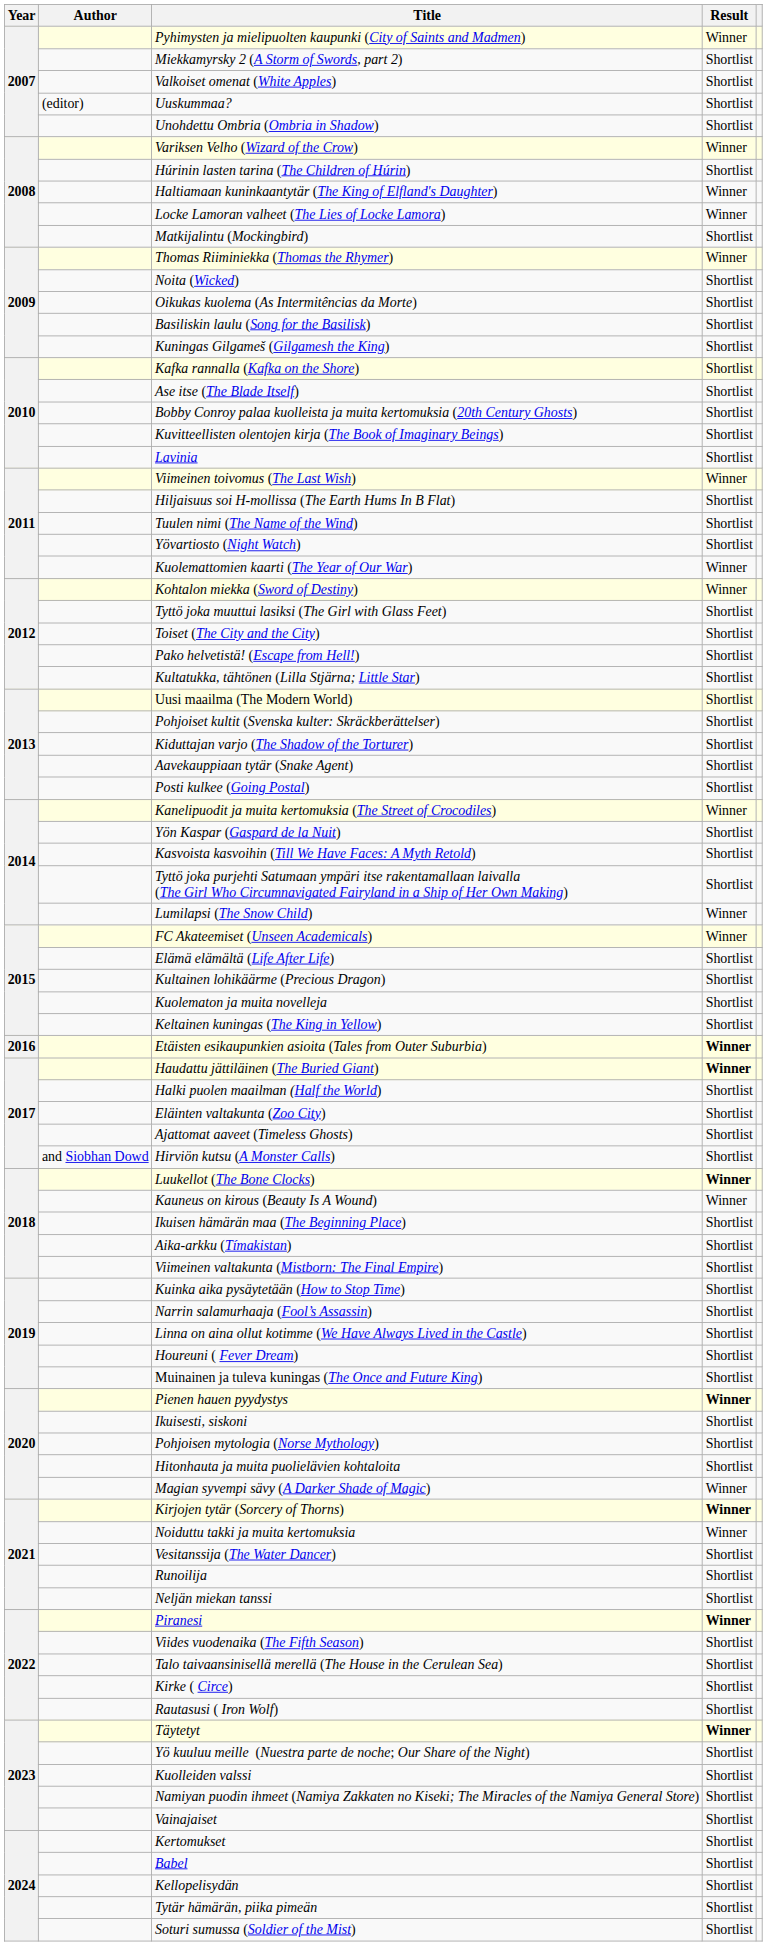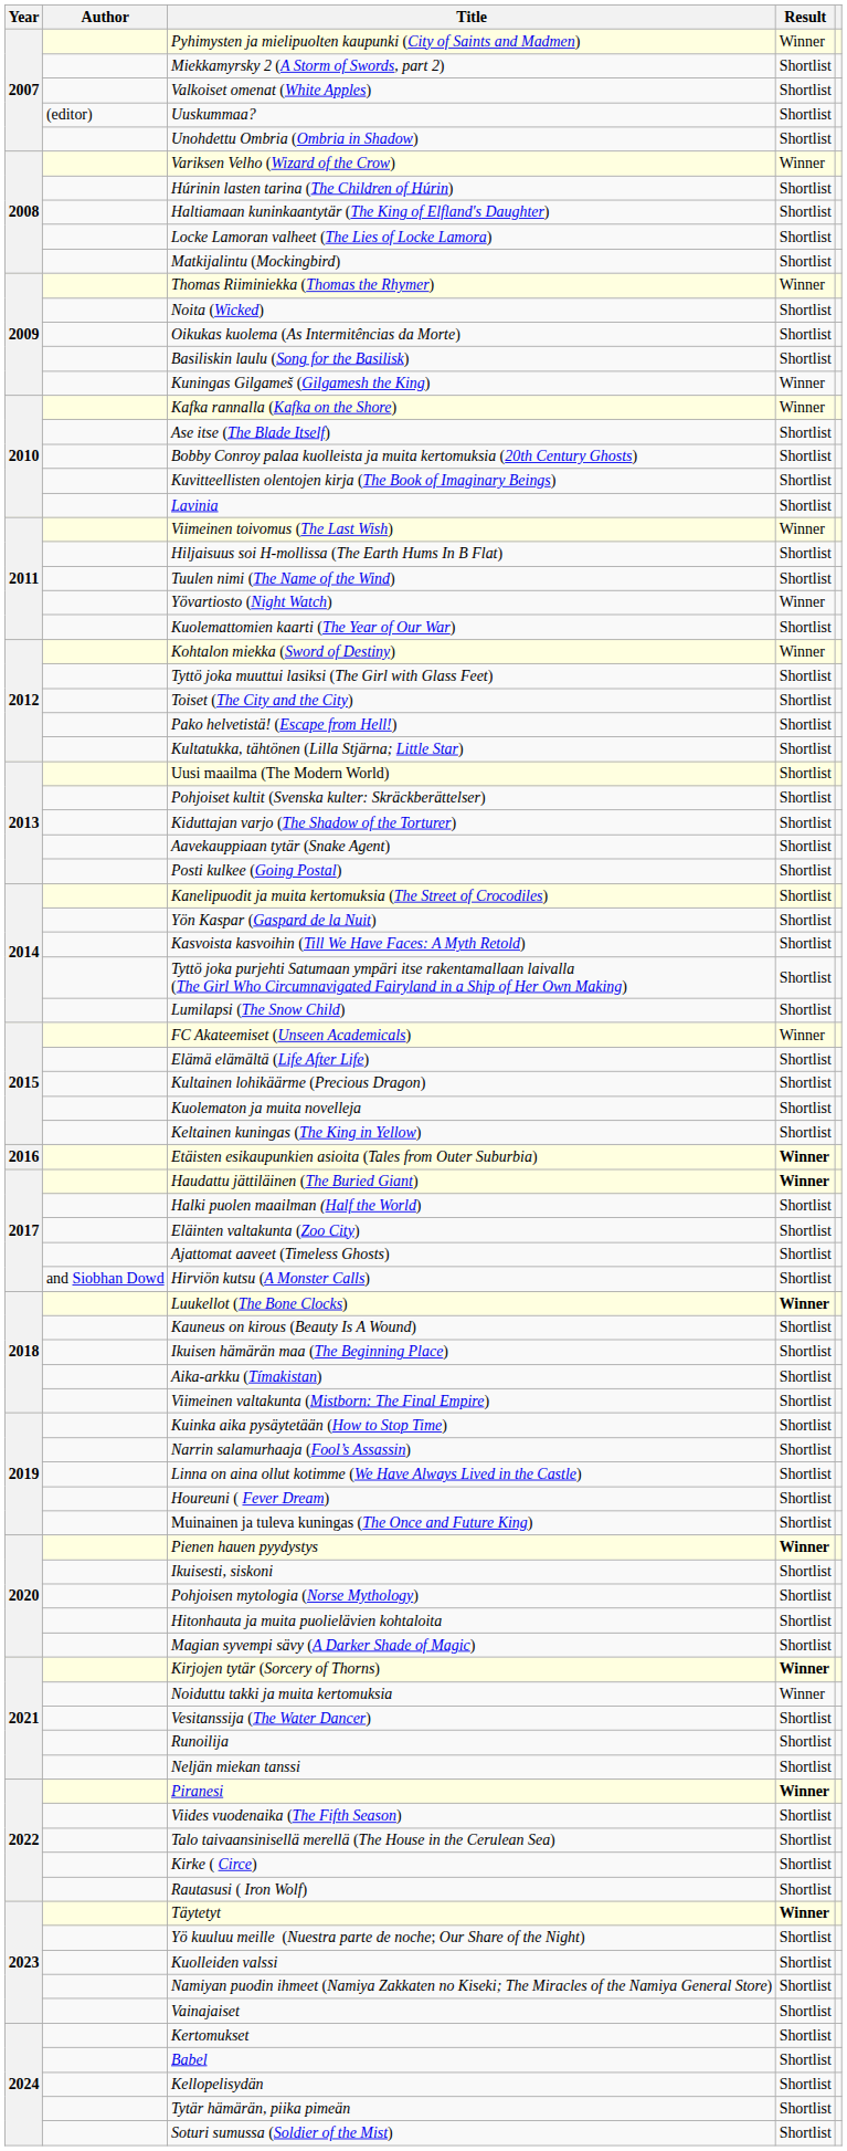 <table class="wikitable sortable mw-collapsible">
 <tr>
 <th>Year</th>
 <th>Author</th>
 <th>Title</th>
 <th>Result</th>
 <th></th>
 </tr>
 <tr style="background:lightyellow">
 <th rowspan="5">2007</th>
 <td></td>
 <td><em>Pyhimysten ja mielipuolten kaupunki</em> (<em><a href='#'>City of Saints and Madmen</a></em>)</td>
 <td>Winner</td>
 <td></td>
 </tr>
 <tr>
 <td></td>
 <td><em>Miekkamyrsky 2</em> (<em><a href='#'>A Storm of Swords</a>,  part 2</em>)</td>
 <td>Shortlist</td>
 <td></td>
 </tr>
 <tr>
 <td></td>
 <td><em>Valkoiset omenat</em> (<em><a href='#'>White Apples</a></em>)</td>
 <td>Shortlist</td>
 <td></td>
 </tr>
 <tr>
 <td> (editor)</td>
 <td><em>Uuskummaa?</em></td>
 <td>Shortlist</td>
 <td></td>
 </tr>
 <tr>
 <td></td>
 <td><em>Unohdettu Ombria</em> (<em><a href='#'>Ombria in Shadow</a></em>)</td>
 <td>Shortlist</td>
 <td></td>
 </tr>
 <tr style="background:lightyellow">
 <th rowspan="5">2008</th>
 <td></td>
 <td><em>Variksen Velho</em> (<em><a href='#'>Wizard of the Crow</a></em>)</td>
 <td>Winner</td>
 <td></td>
 </tr>
 <tr>
 <td></td>
 <td><em>Húrinin lasten tarina</em> (<em><a href='#'>The Children of Húrin</a></em>)</td>
 <td>Shortlist</td>
 <td></td>
 </tr>
 <tr>
 <td></td>
 <td><em>Haltiamaan kuninkaantytär</em> (<em><a href='#'>The King of Elfland's Daughter</a></em>)</td>
-<td>Winner</td>
+<td>Shortlist</td>
 <td></td>
 </tr>
 <tr>
 <td></td>
 <td><em>Locke Lamoran valheet</em> (<em><a href='#'>The Lies of Locke Lamora</a></em>)</td>
-<td>Winner</td>
+<td>Shortlist</td>
 <td></td>
 </tr>
 <tr>
 <td></td>
 <td><em>Matkijalintu</em> (<em>Mockingbird</em>)</td>
 <td>Shortlist</td>
 <td></td>
 </tr>
 <tr style="background:lightyellow">
 <th rowspan="5">2009</th>
 <td></td>
 <td><em>Thomas Riiminiekka</em> (<em><a href='#'>Thomas the Rhymer</a></em>)</td>
 <td>Winner</td>
 <td></td>
 </tr>
 <tr>
 <td></td>
 <td><em>Noita</em> (<em><a href='#'>Wicked</a></em>)</td>
 <td>Shortlist</td>
 <td></td>
 </tr>
 <tr>
 <td></td>
 <td><em>Oikukas kuolema</em> (<em>As Intermitências da Morte</em>)</td>
 <td>Shortlist</td>
 <td></td>
 </tr>
 <tr>
 <td></td>
 <td><em>Basiliskin laulu</em> (<em><a href='#'>Song for the Basilisk</a></em>)</td>
 <td>Shortlist</td>
 <td></td>
 </tr>
 <tr>
 <td></td>
 <td><em>Kuningas Gilgameš</em> (<em><a href='#'>Gilgamesh the King</a></em>)</td>
-<td>Shortlist</td>
+<td>Winner</td>
 <td></td>
 </tr>
 <tr style="background:lightyellow">
 <th rowspan="5">2010</th>
 <td></td>
 <td><em>Kafka rannalla</em> (<em><a href='#'>Kafka on the Shore</a></em>)</td>
-<td>Shortlist</td>
+<td>Winner</td>
 <td></td>
 </tr>
 <tr>
 <td></td>
 <td><em>Ase itse</em> (<em><a href='#'>The Blade Itself</a></em>)</td>
 <td>Shortlist</td>
 <td></td>
 </tr>
 <tr>
 <td></td>
 <td><em>Bobby Conroy palaa kuolleista ja muita kertomuksia</em> (<em><a href='#'>20th Century Ghosts</a></em>)</td>
 <td>Shortlist</td>
 <td></td>
 </tr>
 <tr>
 <td></td>
 <td><em>Kuvitteellisten olentojen kirja</em> (<em><a href='#'>The Book of Imaginary Beings</a></em>)</td>
 <td>Shortlist</td>
 <td></td>
 </tr>
 <tr>
 <td></td>
 <td><em><a href='#'>Lavinia</a></em></td>
 <td>Shortlist</td>
 <td></td>
 </tr>
 <tr style="background:lightyellow">
 <th rowspan="5">2011</th>
 <td></td>
 <td><em>Viimeinen toivomus</em> (<em><a href='#'>The Last Wish</a></em>)</td>
 <td>Winner</td>
 <td></td>
 </tr>
 <tr>
 <td></td>
 <td><em>Hiljaisuus soi H-mollissa</em> (<em>The Earth Hums In B Flat</em>)</td>
 <td>Shortlist</td>
 <td></td>
 </tr>
 <tr>
 <td></td>
 <td><em>Tuulen nimi</em> (<em><a href='#'>The Name of the Wind</a></em>)</td>
 <td>Shortlist</td>
 <td></td>
 </tr>
 <tr>
 <td></td>
 <td><em>Yövartiosto</em> (<em><a href='#'>Night Watch</a></em>)</td>
-<td>Shortlist</td>
+<td>Winner</td>
 <td></td>
 </tr>
 <tr>
 <td></td>
 <td><em>Kuolemattomien kaarti</em> (<em><a href='#'>The Year of Our War</a></em>)</td>
-<td>Winner</td>
+<td>Shortlist</td>
 <td></td>
 </tr>
 <tr style="background:lightyellow">
 <th rowspan="5">2012</th>
 <td></td>
 <td><em>Kohtalon miekka</em> (<em><a href='#'>Sword of Destiny</a></em>)</td>
 <td>Winner</td>
 <td></td>
 </tr>
 <tr>
 <td></td>
 <td><em>Tyttö joka muuttui lasiksi</em> (<em>The Girl with Glass Feet</em>)</td>
 <td>Shortlist</td>
 <td></td>
 </tr>
 <tr>
 <td></td>
 <td><em>Toiset</em> (<em><a href='#'>The City and the City</a></em>)</td>
 <td>Shortlist</td>
 <td></td>
 </tr>
 <tr>
 <td></td>
 <td><em>Pako helvetistä!</em> (<em><a href='#'>Escape from Hell!</a></em>)</td>
 <td>Shortlist</td>
 <td></td>
 </tr>
 <tr>
 <td></td>
 <td><em>Kultatukka,  tähtönen</em> (<em>Lilla Stjärna; <a href='#'>Little Star</a></em>)</td>
 <td>Shortlist</td>
 <td></td>
 </tr>
 <tr style="background:lightyellow">
 <th rowspan="5">2013</th>
 <td></td>
 <td>Uusi maailma (The Modern World)</td>
 <td>Shortlist</td>
 <td></td>
 </tr>
 <tr>
 <td></td>
 <td><em>Pohjoiset kultit</em> (<em>Svenska kulter: Skräckberättelser</em>)</td>
 <td>Shortlist</td>
 <td></td>
 </tr>
 <tr>
 <td></td>
 <td><em>Kiduttajan varjo</em> (<em><a href='#'>The Shadow of the Torturer</a></em>)</td>
 <td>Shortlist</td>
 <td></td>
 </tr>
 <tr>
 <td></td>
 <td><em>Aavekauppiaan tytär</em> (<em>Snake Agent</em>)</td>
 <td>Shortlist</td>
 <td></td>
 </tr>
 <tr>
 <td></td>
 <td><em>Posti kulkee</em> (<em><a href='#'>Going Postal</a></em>)</td>
 <td>Shortlist</td>
 <td></td>
 </tr>
 <tr style="background:lightyellow">
 <th rowspan="5">2014</th>
 <td></td>
 <td><em>Kanelipuodit ja muita kertomuksia</em> (<em><a href='#'>The Street of Crocodiles</a></em>)</td>
-<td>Winner</td>
+<td>Shortlist</td>
 <td></td>
 </tr>
 <tr>
 <td></td>
 <td><em>Yön Kaspar</em> (<em><a href='#'>Gaspard de la Nuit</a></em>)</td>
 <td>Shortlist</td>
 <td></td>
 </tr>
 <tr>
 <td></td>
 <td><em>Kasvoista kasvoihin</em> (<em><a href='#'>Till We Have Faces: A Myth Retold</a></em>)</td>
 <td>Shortlist</td>
 <td></td>
 </tr>
 <tr>
 <td></td>
 <td><em>Tyttö joka purjehti Satumaan ympäri itse rakentamallaan laivalla</em><br>(<em><a href='#'>The Girl Who Circumnavigated Fairyland in a Ship of Her Own Making</a></em>)</td>
 <td>Shortlist</td>
 <td></td>
 </tr>
 <tr>
 <td></td>
 <td><em>Lumilapsi</em> (<em><a href='#'>The Snow Child</a></em>)</td>
-<td>Winner</td>
+<td>Shortlist</td>
 <td></td>
 </tr>
 <tr style="background:lightyellow">
 <th rowspan="5">2015</th>
 <td></td>
 <td><em>FC Akateemiset</em> (<em><a href='#'>Unseen Academicals</a></em>)</td>
 <td>Winner</td>
 <td></td>
 </tr>
 <tr>
 <td></td>
 <td><em>Elämä elämältä</em> (<em><a href='#'>Life After Life</a></em>)</td>
 <td>Shortlist</td>
 <td></td>
 </tr>
 <tr>
 <td></td>
 <td><em>Kultainen lohikäärme</em> (<em>Precious Dragon</em>)</td>
 <td>Shortlist</td>
 <td></td>
 </tr>
 <tr>
 <td></td>
 <td><em>Kuolematon ja muita novelleja</em></td>
 <td>Shortlist</td>
 <td></td>
 </tr>
 <tr>
 <td></td>
 <td><em>Keltainen kuningas</em> (<em><a href='#'>The King in Yellow</a></em>)</td>
 <td>Shortlist</td>
 <td></td>
 </tr>
 <tr style="background:lightyellow">
 <th>2016</th>
 <td></td>
 <td><em>Etäisten esikaupunkien asioita</em> (<em>Tales from Outer Suburbia</em>)</td>
 <td><strong>Winner</strong></td>
 <td></td>
 </tr>
 <tr style="background:lightyellow">
 <th rowspan="5">2017</th>
 <td></td>
 <td><em>Haudattu jättiläinen</em> (<em><a href='#'>The Buried Giant</a></em>)</td>
 <td><strong>Winner</strong></td>
 <td></td>
 </tr>
 <tr>
 <td></td>
 <td><em>Halki puolen maailman (<a href='#'>Half the World</a></em>)</td>
 <td>Shortlist</td>
 <td></td>
 </tr>
 <tr>
 <td></td>
 <td><em>Eläinten valtakunta</em> (<em><a href='#'>Zoo City</a></em>)</td>
 <td>Shortlist</td>
 <td></td>
 </tr>
 <tr>
 <td></td>
 <td><em>Ajattomat aaveet</em> (<em>Timeless Ghosts</em>)</td>
 <td>Shortlist</td>
 <td></td>
 </tr>
 <tr>
 <td> and <a href='#'>Siobhan Dowd</a></td>
 <td><em>Hirviön kutsu</em> (<em><a href='#'>A Monster Calls</a></em>)</td>
 <td>Shortlist</td>
 <td></td>
 </tr>
 <tr style="background:lightyellow">
 <th rowspan="5">2018</th>
 <td></td>
 <td><em>Luukellot</em> (<em><a href='#'>The Bone Clocks</a></em>)</td>
 <td><strong>Winner</strong></td>
 <td></td>
 </tr>
 <tr>
 <td></td>
 <td><em>Kauneus on kirous</em> (<em>Beauty Is A Wound</em>)</td>
-<td>Winner</td>
+<td>Shortlist</td>
 <td></td>
 </tr>
 <tr>
 <td></td>
 <td><em>Ikuisen hämärän maa</em> (<em><a href='#'>The Beginning Place</a></em>)</td>
 <td>Shortlist</td>
 <td></td>
 </tr>
 <tr>
 <td></td>
 <td><em>Aika-arkku</em> (<em><a href='#'>Tímakistan</a></em>)</td>
 <td>Shortlist</td>
 <td></td>
 </tr>
 <tr>
 <td></td>
 <td><em>Viimeinen valtakunta</em> (<em><a href='#'>Mistborn: The Final Empire</a></em>)</td>
 <td>Shortlist</td>
 <td></td>
 </tr>
 <tr>
 <th rowspan="5">2019</th>
 <td></td>
 <td><em>Kuinka aika pysäytetään</em> (<em><a href='#'>How to Stop Time</a></em>)</td>
 <td>Shortlist</td>
 <td></td>
 </tr>
 <tr>
 <td></td>
 <td><em>Narrin salamurhaaja</em> (<em><a href='#'>Fool’s Assassin</a></em>)</td>
 <td>Shortlist</td>
 <td></td>
 </tr>
 <tr>
 <td></td>
 <td><em>Linna on aina ollut kotimme</em> (<em><a href='#'>We Have Always Lived in the Castle</a></em>)</td>
 <td>Shortlist</td>
 <td></td>
 </tr>
 <tr>
 <td></td>
 <td><em>Houreuni</em> ( <em><a href='#'>Fever Dream</a></em>)</td>
 <td>Shortlist</td>
 <td></td>
 </tr>
 <tr>
 <td></td>
 <td>Muinainen ja tuleva kuningas (<em><a href='#'>The Once and Future King</a></em>)</td>
 <td>Shortlist</td>
 <td></td>
 </tr>
 <tr style="background:lightyellow">
 <th rowspan="5">2020</th>
 <td></td>
 <td><em>Pienen hauen pyydystys</em></td>
 <td><strong>Winner</strong></td>
 <td></td>
 </tr>
 <tr>
 <td></td>
 <td><em>Ikuisesti, siskoni</em></td>
 <td>Shortlist</td>
 <td></td>
 </tr>
 <tr>
 <td></td>
 <td><em>Pohjoisen mytologia</em> (<em><a href='#'>Norse Mythology</a></em>)</td>
 <td>Shortlist</td>
 <td></td>
 </tr>
 <tr>
 <td></td>
 <td><em>Hitonhauta ja muita puolielävien kohtaloita</em></td>
 <td>Shortlist</td>
 <td></td>
 </tr>
 <tr>
 <td></td>
 <td><em>Magian syvempi sävy</em> (<em><a href='#'>A Darker Shade of Magic</a></em>)</td>
-<td>Winner</td>
+<td>Shortlist</td>
 <td></td>
 </tr>
 <tr style="background:lightyellow">
 <th rowspan="5">2021</th>
 <td></td>
 <td><em>Kirjojen tytär</em> (<em>Sorcery of Thorns</em>)</td>
 <td><strong>Winner</strong></td>
 <td></td>
 </tr>
 <tr>
 <td></td>
 <td><em>Noiduttu takki ja muita kertomuksia</em></td>
 <td>Winner</td>
 <td></td>
 </tr>
 <tr>
 <td></td>
 <td><em>Vesitanssija</em> (<em><a href='#'>The Water Dancer</a></em>)</td>
 <td>Shortlist</td>
 <td></td>
 </tr>
 <tr>
 <td></td>
 <td><em>Runoilija</em></td>
 <td>Shortlist</td>
 <td></td>
 </tr>
 <tr>
 <td></td>
 <td><em>Neljän miekan tanssi</em></td>
 <td>Shortlist</td>
 <td></td>
 </tr>
 <tr style="background:lightyellow">
 <th rowspan="5">2022</th>
 <td></td>
 <td><em><a href='#'>Piranesi</a></em></td>
 <td><strong>Winner</strong></td>
 <td></td>
 </tr>
 <tr>
 <td></td>
 <td><em>Viides vuodenaika</em> (<em><a href='#'>The Fifth Season</a></em>)</td>
 <td>Shortlist</td>
 <td></td>
 </tr>
 <tr>
 <td></td>
 <td><em>Talo taivaansinisellä merellä</em> (<em>The House in the Cerulean Sea</em>)</td>
 <td>Shortlist</td>
 <td></td>
 </tr>
 <tr>
 <td></td>
 <td><em>Kirke</em> ( <em><a href='#'>Circe</a></em>)</td>
 <td>Shortlist</td>
 <td></td>
 </tr>
 <tr>
 <td></td>
 <td><em>Rautasusi</em> ( <em>Iron Wolf</em>)</td>
 <td>Shortlist</td>
 <td></td>
 </tr>
 <tr style="background:lightyellow">
 <th rowspan="5">2023</th>
 <td></td>
 <td><em>Täytetyt</em></td>
 <td><strong>Winner</strong></td>
 <td></td>
 </tr>
 <tr>
 <td></td>
 <td><em>Yö kuuluu meille</em>  (<em>Nuestra parte de noche</em>; <em>Our Share of the Night</em>)</td>
 <td>Shortlist</td>
 <td></td>
 </tr>
 <tr>
 <td></td>
 <td><em>Kuolleiden valssi</em></td>
 <td>Shortlist</td>
 <td></td>
 </tr>
 <tr>
 <td></td>
 <td><em>Namiyan puodin ihmeet</em> (<em>Namiya Zakkaten no Kiseki; The Miracles of the Namiya General Store</em>)</td>
 <td>Shortlist</td>
 <td></td>
 </tr>
 <tr>
 <td></td>
 <td><em>Vainajaiset</em></td>
 <td>Shortlist</td>
 <td></td>
 </tr>
 <tr>
 <th rowspan="5">2024</th>
 <td></td>
 <td><em>Kertomukset</em></td>
 <td>Shortlist</td>
 <td></td>
 </tr>
 <tr>
 <td></td>
 <td><em><a href='#'>Babel</a></em></td>
 <td>Shortlist</td>
 <td></td>
 </tr>
 <tr>
 <td></td>
 <td><em>Kellopelisydän</em></td>
 <td>Shortlist</td>
 <td></td>
 </tr>
 <tr>
 <td></td>
 <td><em>Tytär hämärän, piika pimeän</em></td>
 <td>Shortlist</td>
 <td></td>
 </tr>
 <tr>
 <td></td>
 <td><em>Soturi sumussa</em> (<em><a href='#'>Soldier of the Mist</a></em>)</td>
 <td>Shortlist</td>
 <td></td>
 </tr>
 </table>
